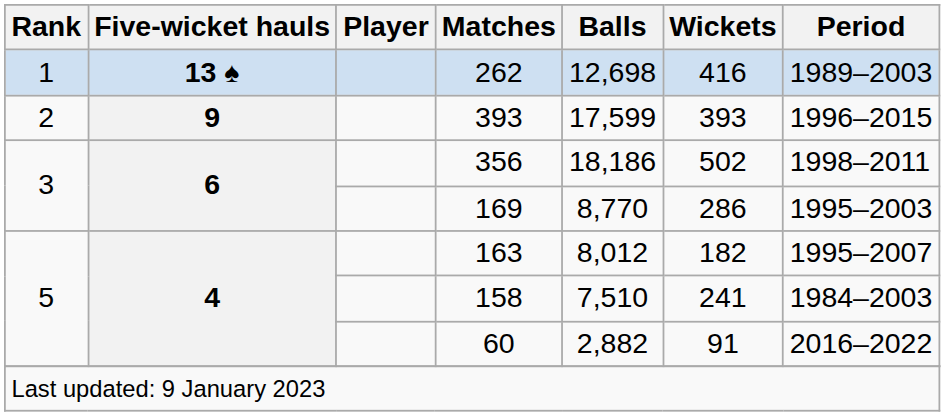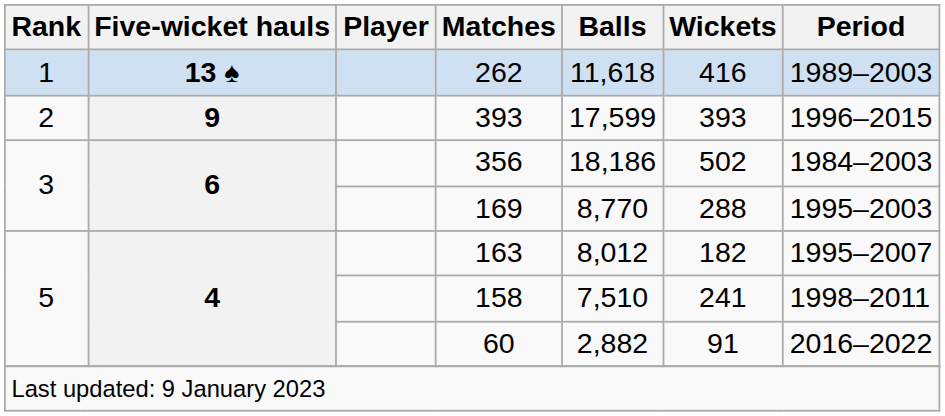 <table class="wikitable plainrowheaders sortable">
 <tr>
 <th scope=col>Rank</th>
 <th scope=col>Five-wicket hauls</th>
 <th scope=col>Player</th>
 <th scope=col>Matches</th>
 <th scope=col>Balls</th>
 <th scope=col>Wickets</th>
 <th scope=col>Period</th>
 </tr>
 <tr bgcolor=#cee0f2>
 <td align=center>1</td>
 <th scope="row" style="text-align:center; background:#cee0f2;">13 ♠</th>
 <td></td>
 <td align=center>262</td>
-<td align=center>12,698</td>
+<td align=center>11,618</td>
 <td align=center>416</td>
 <td>1989–2003</td>
 </tr>
 <tr>
 <td align=center>2</td>
 <th scope=row style=text-align:center;>9</th>
 <td></td>
 <td align=center>393</td>
 <td align=center>17,599</td>
 <td align=center>393</td>
 <td>1996–2015</td>
 </tr>
 <tr>
 <td align=center rowspan=2>3</td>
 <th scope=row style=text-align:center; rowspan=2>6</th>
 <td></td>
 <td align=center>356</td>
 <td align=center>18,186</td>
 <td align=center>502</td>
-<td>1998–2011</td>
+<td>1984–2003</td>
 </tr>
 <tr>
 <td></td>
 <td align=center>169</td>
 <td align=center>8,770</td>
-<td align=center>286</td>
+<td align=center>288</td>
 <td>1995–2003</td>
 </tr>
 <tr>
 <td align=center rowspan=3>5</td>
 <th scope=row style=text-align:center; rowspan=3>4</th>
 <td></td>
 <td align=center>163</td>
 <td align=center>8,012</td>
 <td align=center>182</td>
 <td>1995–2007</td>
 </tr>
 <tr>
 <td></td>
 <td align=center>158</td>
 <td align=center>7,510</td>
 <td align=center>241</td>
-<td>1984–2003</td>
+<td>1998–2011</td>
 </tr>
 <tr>
 <td></td>
 <td align=center>60</td>
 <td align=center>2,882</td>
 <td align=center>91</td>
 <td>2016–2022</td>
 </tr>
 <tr>
 </tr>
 <tr class=sortbottom>
 <td colspan=7><small>Last updated: 9 January 2023</small></td>
 </tr>
 </table>
